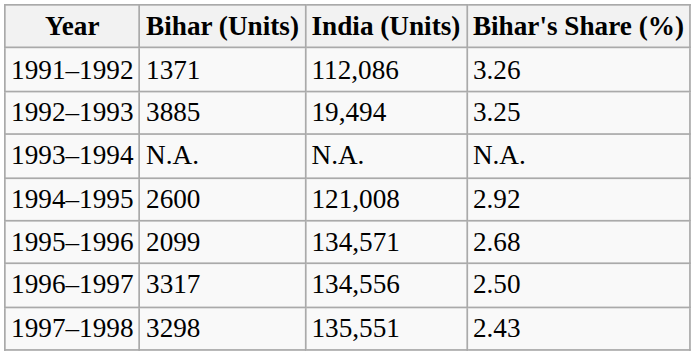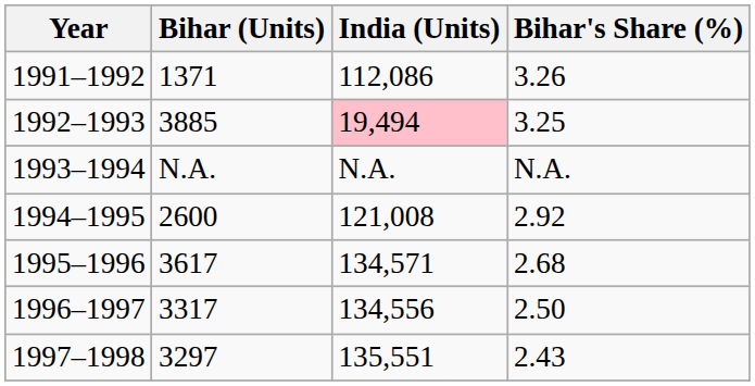 <table class="wikitable">
 <tr>
 <th>Year</th>
 <th>Bihar (Units)</th>
 <th>India (Units)</th>
 <th>Bihar's Share (%)</th>
 </tr>
 <tr>
 <td>1991–1992</td>
 <td>1371</td>
 <td>112,086</td>
 <td>3.26</td>
 </tr>
 <tr>
 <td>1992–1993</td>
 <td>3885</td>
-<td>19,494</td>
+<td style="background: pink;">19,494</td>
 <td>3.25</td>
 </tr>
 <tr>
 <td>1993–1994</td>
 <td>N.A.</td>
 <td>N.A.</td>
 <td>N.A.</td>
 </tr>
 <tr>
 <td>1994–1995</td>
 <td>2600</td>
 <td>121,008</td>
 <td>2.92</td>
 </tr>
 <tr>
 <td>1995–1996</td>
-<td>2099</td>
+<td>3617</td>
 <td>134,571</td>
 <td>2.68</td>
 </tr>
 <tr>
 <td>1996–1997</td>
 <td>3317</td>
 <td>134,556</td>
 <td>2.50</td>
 </tr>
 <tr>
 <td>1997–1998</td>
-<td>3298</td>
+<td>3297</td>
 <td>135,551</td>
 <td>2.43</td>
 </tr>
 </table>
